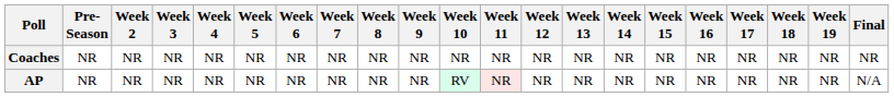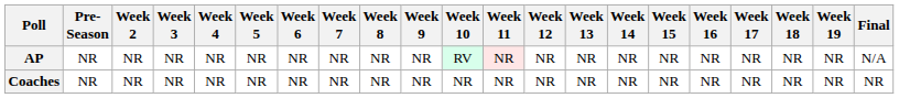 <table class="wikitable" style="white-space:nowrap;font-size:90%">
 <tr>
 <th>Poll</th>
 <th>Pre-<br>Season</th>
 <th>Week<br>2</th>
 <th>Week<br>3</th>
 <th>Week<br>4</th>
 <th>Week<br>5</th>
 <th>Week<br>6</th>
 <th>Week<br>7</th>
 <th>Week<br>8</th>
 <th>Week<br>9</th>
 <th>Week<br>10</th>
 <th>Week<br>11</th>
 <th>Week<br>12</th>
 <th>Week<br>13</th>
 <th>Week<br>14</th>
 <th>Week<br>15</th>
 <th>Week<br>16</th>
 <th>Week<br>17</th>
 <th>Week<br>18</th>
 <th>Week<br>19</th>
 <th>Final</th>
 </tr>
 <tr style="text-align:center;">
+<th>AP</th>
+<td style="background:#FFF;">NR</td>
+<td style="background:#FFF;">NR</td>
+<td style="background:#FFF;">NR</td>
+<td style="background:#FFF;">NR</td>
+<td style="background:#FFF;">NR</td>
+<td style="background:#FFF;">NR</td>
+<td style="background:#FFF;">NR</td>
+<td style="background:#FFF;">NR</td>
+<td style="background:#FFF;">NR</td>
+<td style="background:#D8FFEB;">RV</td>
+<td style="background:#FFE6E6;">NR</td>
+<td style="background:#FFF;">NR</td>
+<td style="background:#FFF;">NR</td>
+<td style="background:#FFF;">NR</td>
+<td style="background:#FFF;">NR</td>
+<td style="background:#FFF;">NR</td>
+<td style="background:#FFF;">NR</td>
+<td style="background:#FFF;">NR</td>
+<td style="background:#FFF;">NR</td>
+<td style="background:#FFF;">N/A</td>
+</tr>
+<tr style="text-align:center;">
 <th>Coaches</th>
 <td style="background:#FFF;">NR</td>
 <td style="background:#FFF;">NR</td>
 <td style="background:#FFF;">NR</td>
 <td style="background:#FFF;">NR</td>
 <td style="background:#FFF;">NR</td>
 <td style="background:#FFF;">NR</td>
 <td style="background:#FFF;">NR</td>
 <td style="background:#FFF;">NR</td>
 <td style="background:#FFF;">NR</td>
 <td style="background:#FFF;">NR</td>
 <td style="background:#FFF;">NR</td>
 <td style="background:#FFF;">NR</td>
 <td style="background:#FFF;">NR</td>
 <td style="background:#FFF;">NR</td>
 <td style="background:#FFF;">NR</td>
 <td style="background:#FFF;">NR</td>
 <td style="background:#FFF;">NR</td>
 <td style="background:#FFF;">NR</td>
 <td style="background:#FFF;">NR</td>
 <td style="background:#FFF;">NR</td>
 </tr>
-<tr style="text-align:center;">
-<th>AP</th>
-<td style="background:#FFF;">NR</td>
-<td style="background:#FFF;">NR</td>
-<td style="background:#FFF;">NR</td>
-<td style="background:#FFF;">NR</td>
-<td style="background:#FFF;">NR</td>
-<td style="background:#FFF;">NR</td>
-<td style="background:#FFF;">NR</td>
-<td style="background:#FFF;">NR</td>
-<td style="background:#FFF;">NR</td>
-<td style="background:#D8FFEB;">RV</td>
-<td style="background:#FFE6E6;">NR</td>
-<td style="background:#FFF;">NR</td>
-<td style="background:#FFF;">NR</td>
-<td style="background:#FFF;">NR</td>
-<td style="background:#FFF;">NR</td>
-<td style="background:#FFF;">NR</td>
-<td style="background:#FFF;">NR</td>
-<td style="background:#FFF;">NR</td>
-<td style="background:#FFF;">NR</td>
-<td style="background:#FFF;">N/A</td>
-</tr>
 </table>
